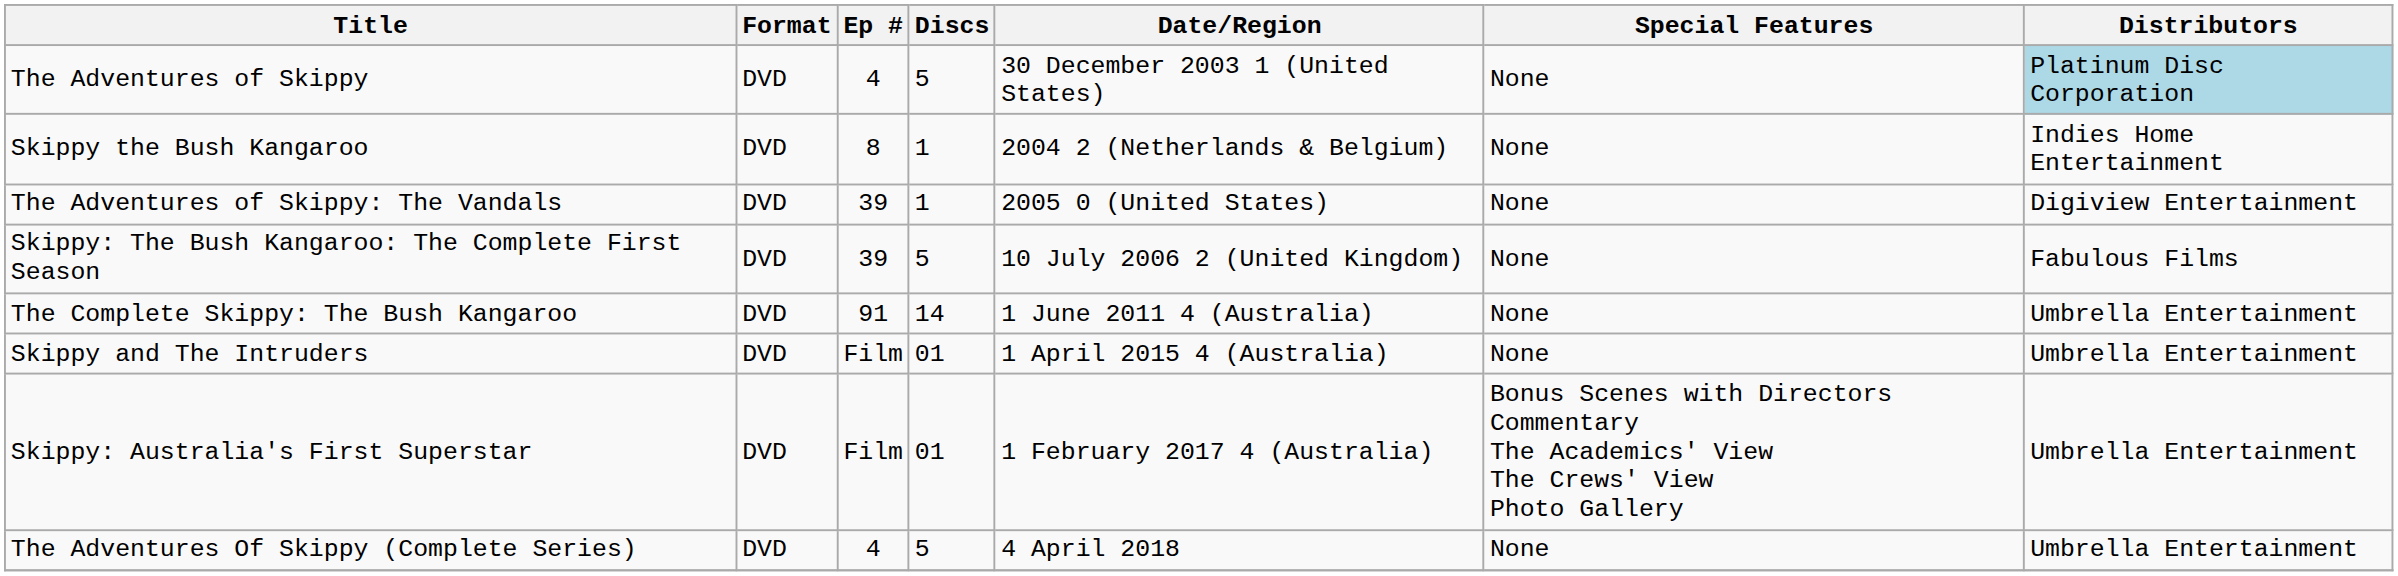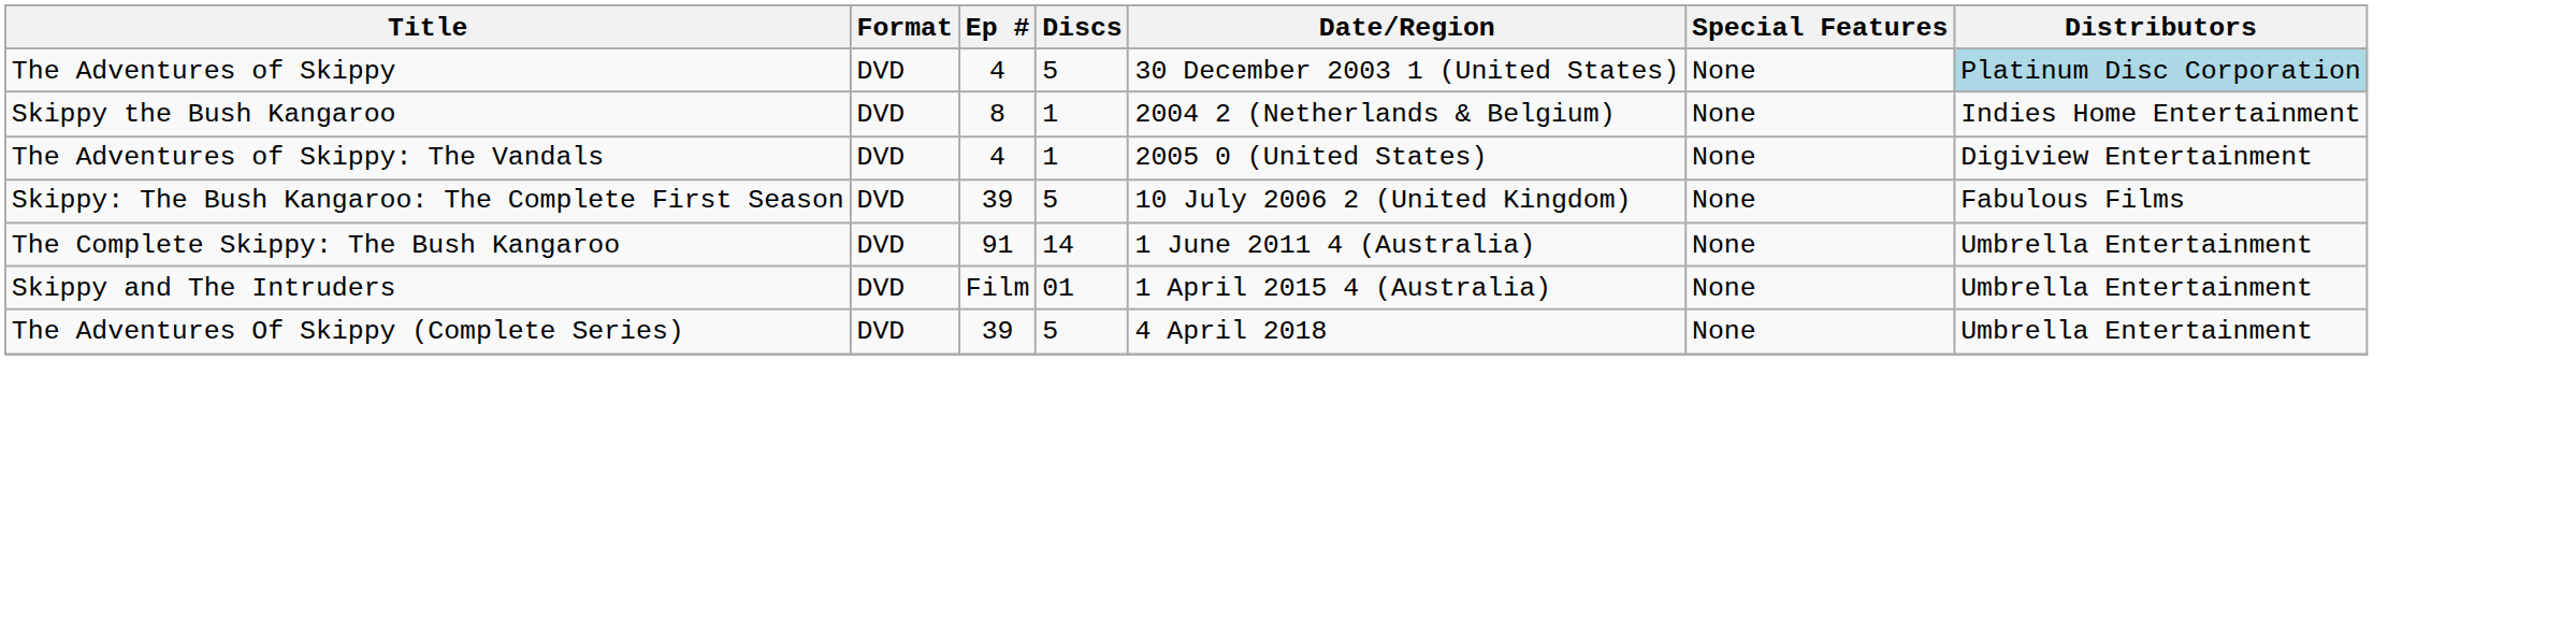 <table class="wikitable">
 <tr>
 <th>Title</th>
 <th>Format</th>
 <th>Ep #</th>
 <th>Discs</th>
 <th>Date/Region</th>
 <th>Special Features</th>
 <th>Distributors</th>
 </tr>
 <tr>
 <td>The Adventures of Skippy</td>
 <td>DVD</td>
 <td style="text-align:center;">4</td>
 <td>5</td>
 <td>30 December 2003 1 (United States)</td>
 <td>None</td>
 <td style="background: lightblue;">Platinum Disc Corporation</td>
 </tr>
 <tr>
 <td>Skippy the Bush Kangaroo</td>
 <td>DVD</td>
 <td style="text-align:center;">8</td>
 <td>1</td>
 <td>2004 2 (Netherlands & Belgium)</td>
 <td>None</td>
 <td>Indies Home Entertainment</td>
 </tr>
 <tr>
 <td>The Adventures of Skippy: The Vandals</td>
 <td>DVD</td>
-<td style="text-align:center;">39</td>
+<td style="text-align:center;">4</td>
 <td>1</td>
 <td>2005 0 (United States)</td>
 <td>None</td>
 <td>Digiview Entertainment</td>
 </tr>
 <tr>
 <td>Skippy: The Bush Kangaroo: The Complete First Season</td>
 <td>DVD</td>
 <td style="text-align:center;">39</td>
 <td>5</td>
 <td>10 July 2006 2 (United Kingdom)</td>
 <td>None</td>
 <td>Fabulous Films</td>
 </tr>
 <tr>
 <td>The Complete Skippy: The Bush Kangaroo</td>
 <td>DVD</td>
 <td style="text-align:center;">91</td>
 <td>14</td>
 <td>1 June 2011 4 (Australia)</td>
 <td>None</td>
 <td>Umbrella Entertainment</td>
 </tr>
 <tr>
 <td>Skippy and The Intruders</td>
 <td>DVD</td>
 <td style="text-align:center;">Film</td>
 <td>01</td>
 <td>1 April 2015 4 (Australia)</td>
 <td>None</td>
 <td>Umbrella Entertainment</td>
 </tr>
 <tr>
-<td>Skippy: Australia's First Superstar</td>
-<td>DVD</td>
-<td style="text-align:center;">Film</td>
-<td>01</td>
-<td>1 February 2017 4 (Australia)</td>
-<td>Bonus Scenes with Directors Commentary<br>The Academics' View<br>The Crews' View<br>Photo Gallery</td>
-<td>Umbrella Entertainment</td>
-</tr>
-<tr>
 <td>The Adventures Of Skippy (Complete Series)</td>
 <td>DVD</td>
-<td style="text-align:center;">4</td>
+<td style="text-align:center;">39</td>
 <td>5</td>
 <td>4 April 2018</td>
 <td>None</td>
 <td>Umbrella Entertainment</td>
 </tr>
 <tr>
 </tr>
 </table>
